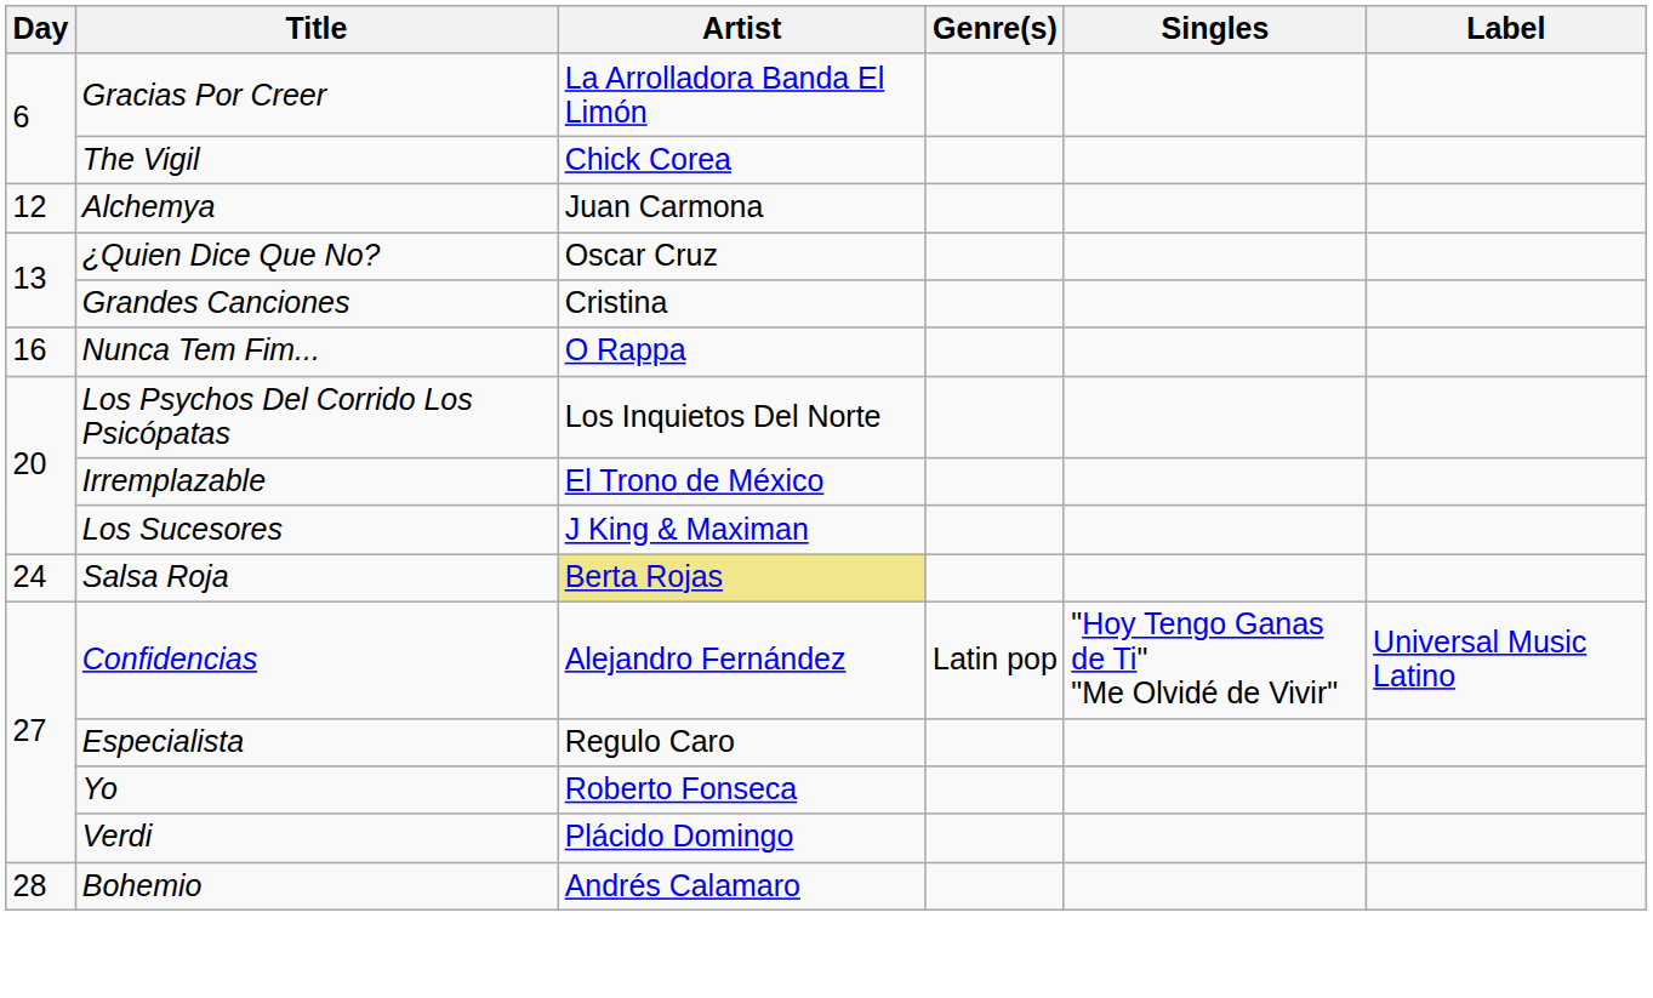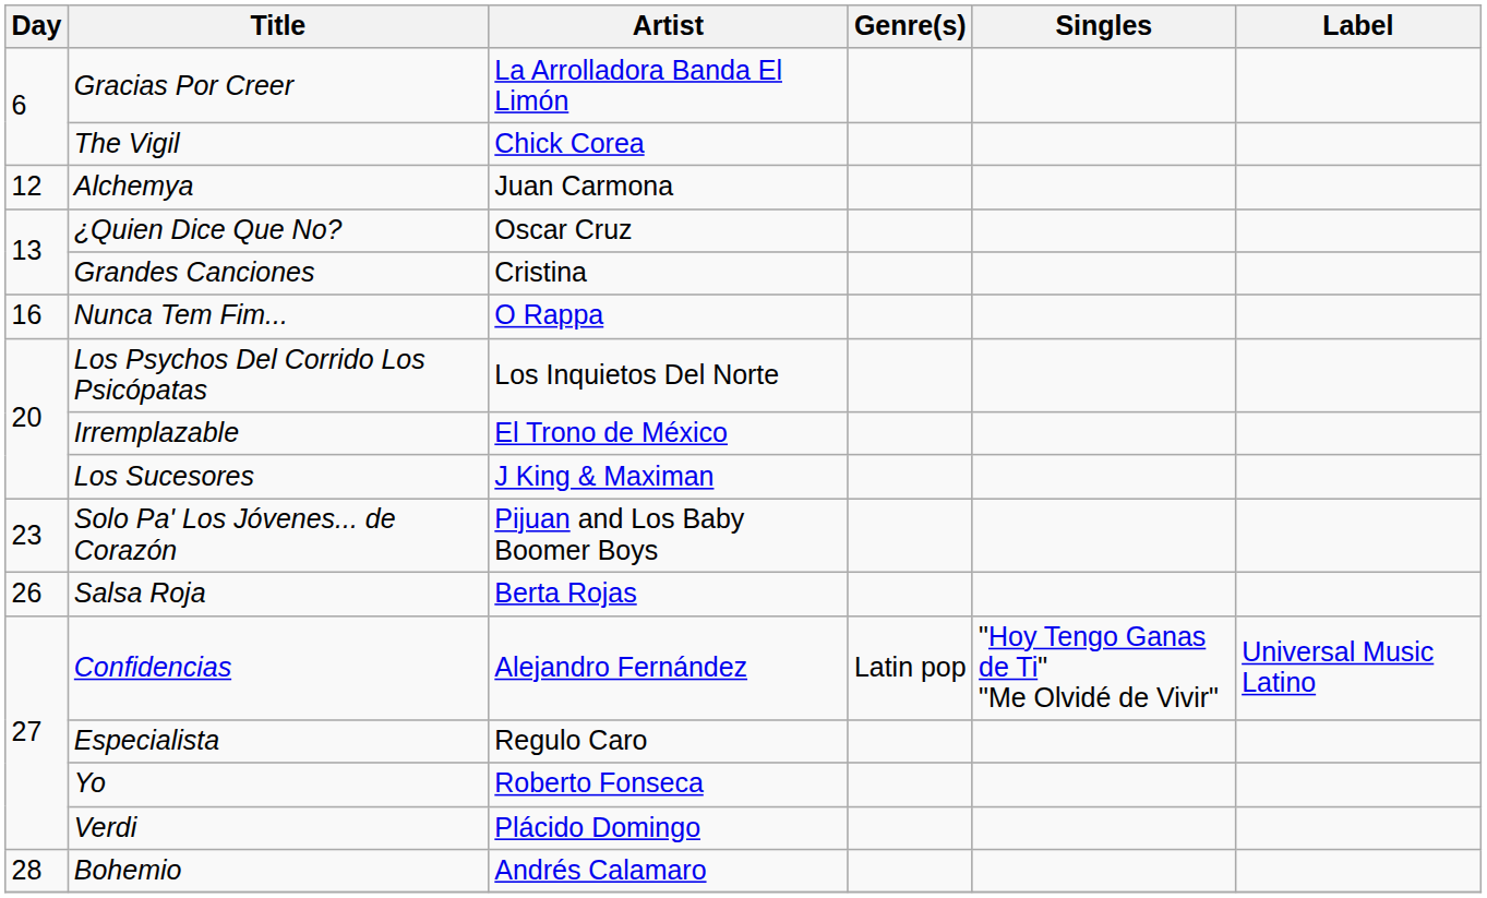 <table class="wikitable sortable" style="text-align: left;">
 <tr>
 <th>Day</th>
 <th>Title</th>
 <th>Artist</th>
 <th>Genre(s)</th>
 <th>Singles</th>
 <th>Label</th>
 </tr>
 <tr>
 <td rowspan="2">6</td>
 <td><em>Gracias Por Creer</em></td>
 <td><a href='#'>La Arrolladora Banda El Limón</a></td>
 <td></td>
 <td></td>
 <td></td>
 </tr>
 <tr>
 <td><em>The Vigil</em></td>
 <td><a href='#'>Chick Corea</a></td>
 <td></td>
 <td></td>
 <td></td>
 </tr>
 <tr>
 <td>12</td>
 <td><em>Alchemya</em></td>
 <td>Juan Carmona</td>
 <td></td>
 <td></td>
 <td></td>
 </tr>
 <tr>
 <td rowspan="2">13</td>
 <td><em>¿Quien Dice Que No?</em></td>
 <td>Oscar Cruz</td>
 <td></td>
 <td></td>
 <td></td>
 </tr>
 <tr>
 <td><em>Grandes Canciones</em></td>
 <td>Cristina</td>
 <td></td>
 <td></td>
 <td></td>
 </tr>
 <tr>
 <td>16</td>
 <td><em>Nunca Tem Fim...</em></td>
 <td><a href='#'>O Rappa</a></td>
 <td></td>
 <td></td>
 <td></td>
 </tr>
 <tr>
 <td rowspan="3">20</td>
 <td><em>Los Psychos Del Corrido Los Psicópatas</em></td>
 <td>Los Inquietos Del Norte</td>
 <td></td>
 <td></td>
 <td></td>
 </tr>
 <tr>
 <td><em>Irremplazable</em></td>
 <td><a href='#'>El Trono de México</a></td>
 <td></td>
 <td></td>
 <td></td>
 </tr>
 <tr>
 <td><em>Los Sucesores</em></td>
 <td><a href='#'>J King & Maximan</a></td>
 <td></td>
 <td></td>
 <td></td>
 </tr>
 <tr>
-<td>24</td>
+<td>23</td>
+<td><em>Solo Pa' Los Jóvenes... de Corazón</em></td>
+<td><a href='#'>Pijuan</a> and Los Baby Boomer Boys</td>
+<td></td>
+<td></td>
+<td></td>
+</tr>
+<tr>
+<td>26</td>
 <td><em>Salsa Roja</em></td>
-<td style="background: khaki;"><a href='#'>Berta Rojas</a></td>
+<td><a href='#'>Berta Rojas</a></td>
 <td></td>
 <td></td>
 <td></td>
 </tr>
 <tr>
 <td rowspan="4">27</td>
 <td><em><a href='#'>Confidencias</a></em></td>
 <td><a href='#'>Alejandro Fernández</a></td>
 <td>Latin pop</td>
 <td>"<a href='#'>Hoy Tengo Ganas de Ti</a>"<br>"Me Olvidé de Vivir"</td>
 <td><a href='#'>Universal Music Latino</a></td>
 </tr>
 <tr>
 <td><em>Especialista</em></td>
 <td>Regulo Caro</td>
 <td></td>
 <td></td>
 <td></td>
 </tr>
 <tr>
 <td><em>Yo</em></td>
 <td><a href='#'>Roberto Fonseca</a></td>
 <td></td>
 <td></td>
 <td></td>
 </tr>
 <tr>
 <td><em>Verdi</em></td>
 <td><a href='#'>Plácido Domingo</a></td>
 <td></td>
 <td></td>
 <td></td>
 </tr>
 <tr>
 <td>28</td>
 <td><em>Bohemio</em></td>
 <td><a href='#'>Andrés Calamaro</a></td>
 <td></td>
 <td></td>
 <td></td>
 </tr>
 <tr>
 </tr>
 </table>
